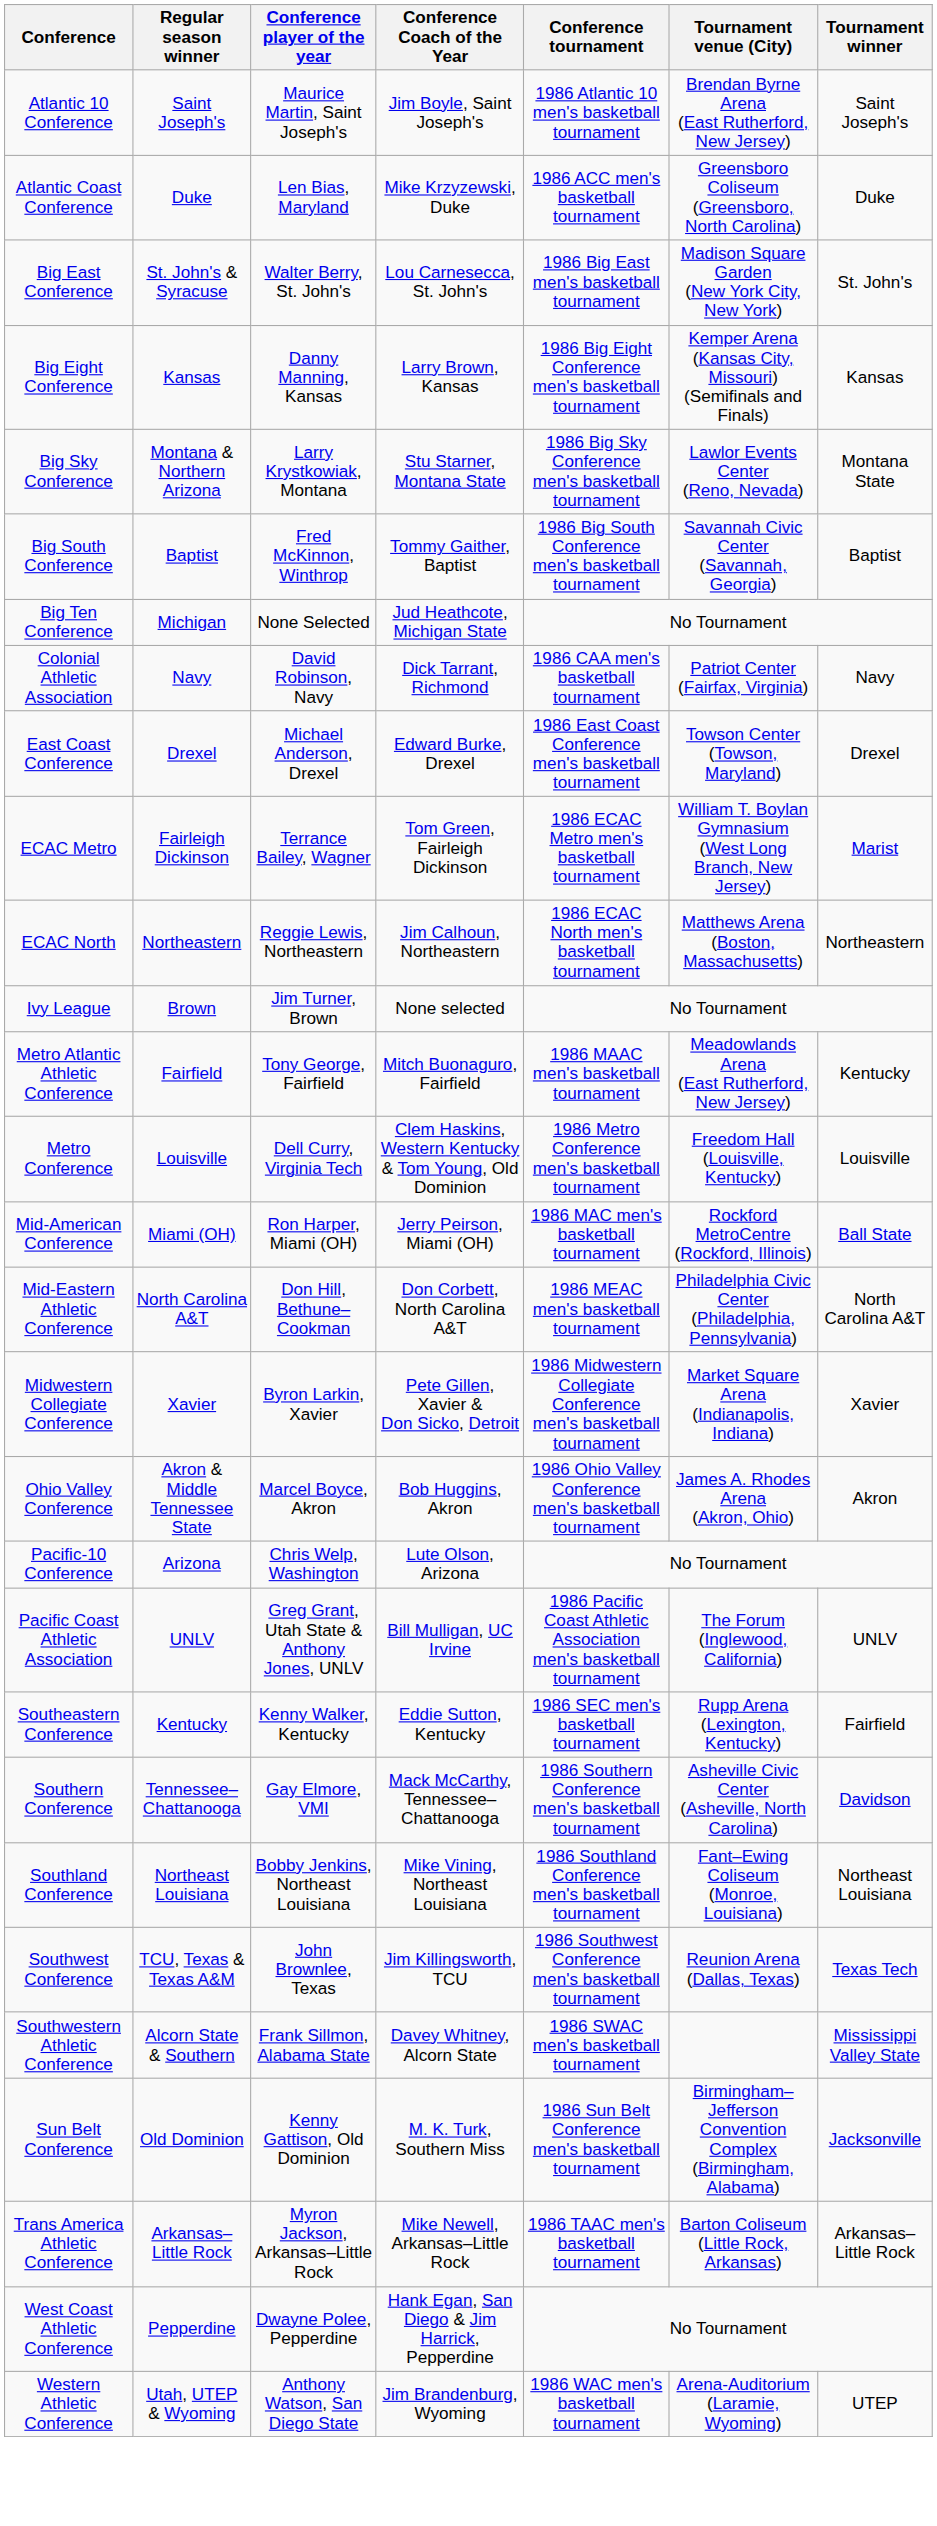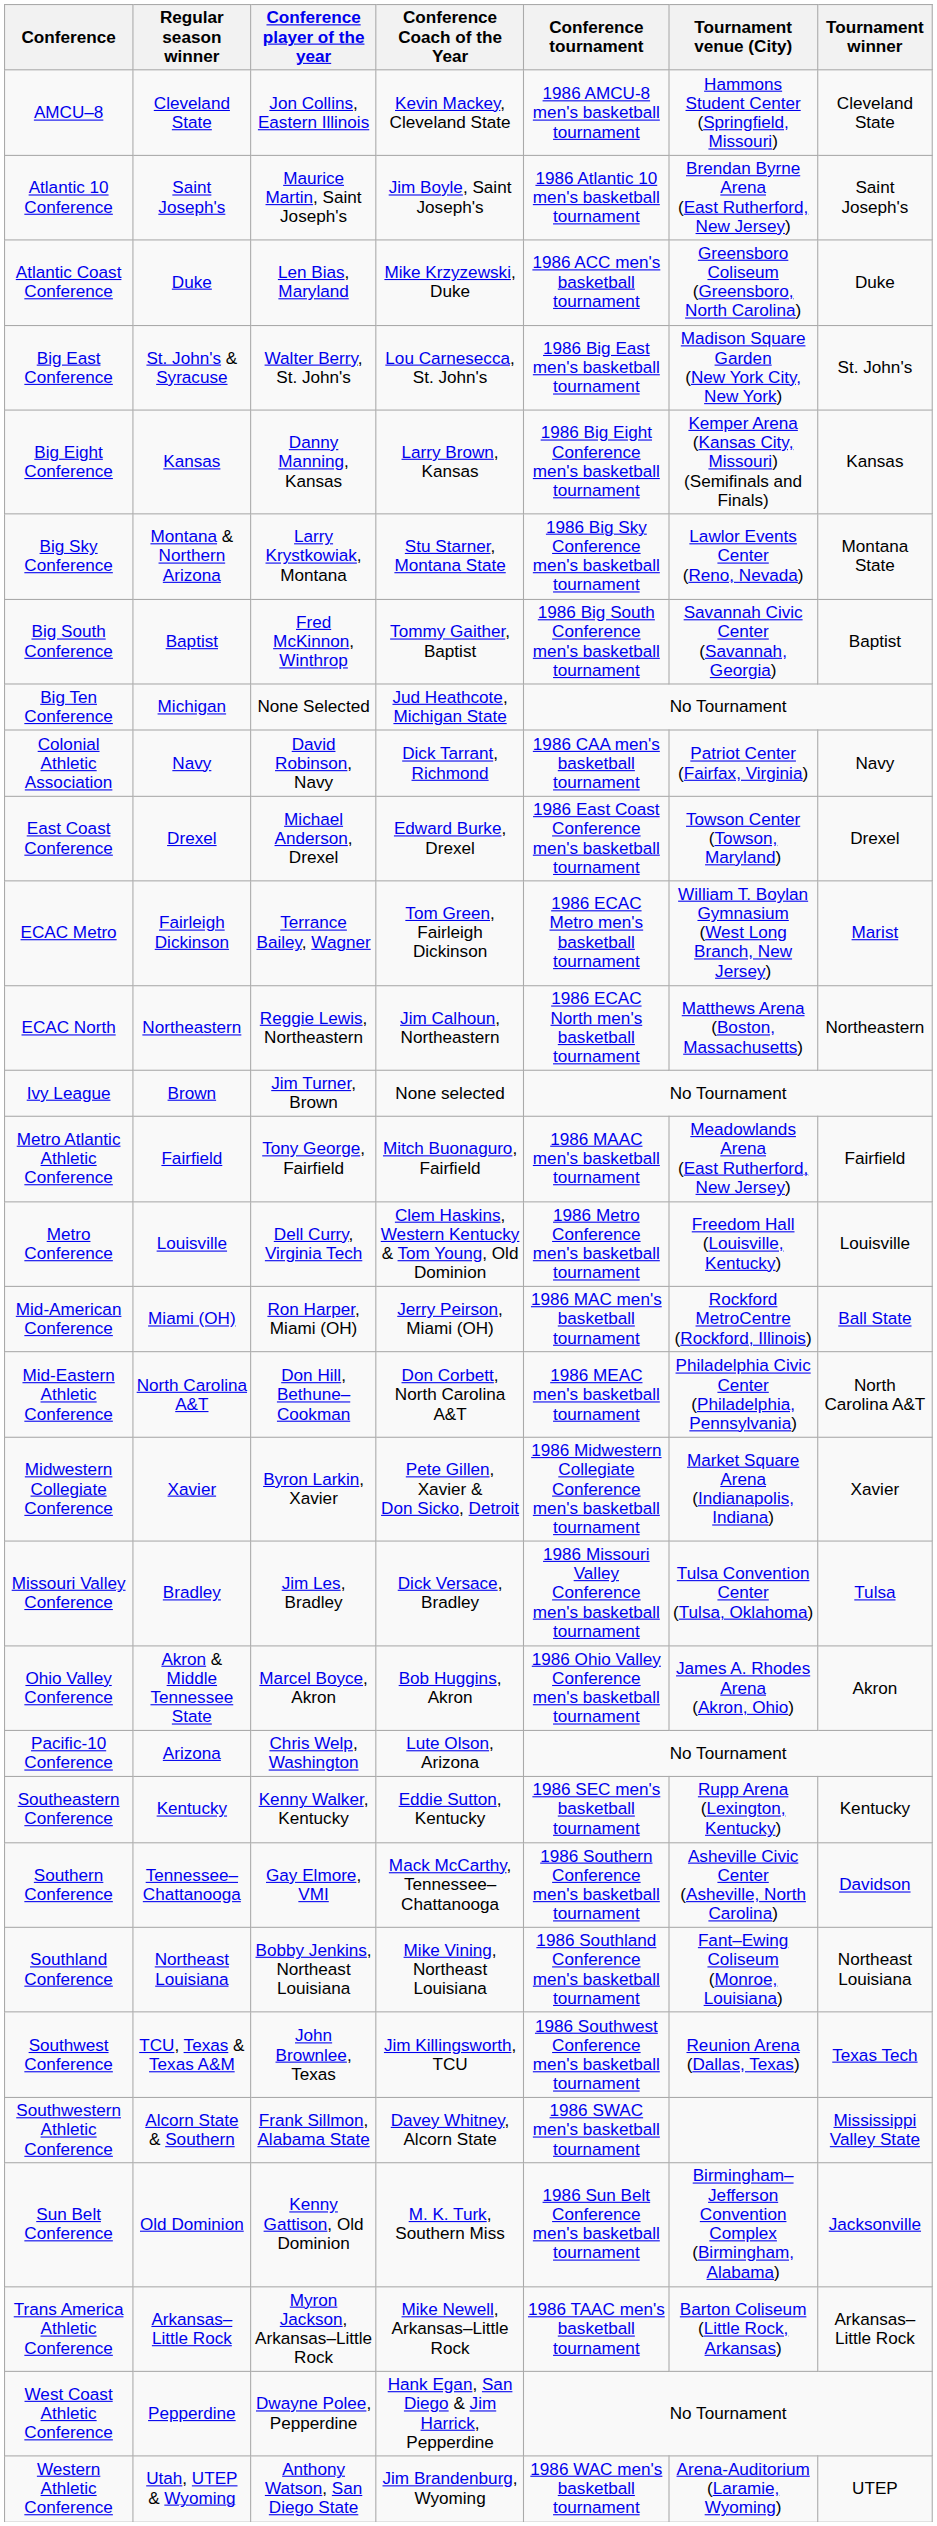 <table class="wikitable" style="text-align:center;">
 <tr>
 <th>Conference</th>
 <th>Regular <br> season winner</th>
 <th><a href='#'>Conference <br> player of the year</a></th>
 <th>Conference <br> Coach of the Year</th>
 <th>Conference <br> tournament</th>
 <th>Tournament <br> venue (City)</th>
 <th>Tournament <br> winner</th>
+</tr>
+<tr>
+<td><a href='#'>AMCU–8</a></td>
+<td><a href='#'>Cleveland State</a></td>
+<td><a href='#'>Jon Collins</a>, <a href='#'>Eastern Illinois</a></td>
+<td><a href='#'>Kevin Mackey</a>, Cleveland State</td>
+<td><a href='#'>1986 AMCU-8 men's basketball tournament</a></td>
+<td><a href='#'>Hammons Student Center</a><br>(<a href='#'>Springfield, Missouri</a>)</td>
+<td>Cleveland State</td>
 </tr>
 <tr>
 <td><a href='#'>Atlantic 10 Conference</a></td>
 <td><a href='#'>Saint Joseph's</a></td>
 <td><a href='#'>Maurice Martin</a>, Saint Joseph's</td>
 <td><a href='#'>Jim Boyle</a>, Saint Joseph's</td>
 <td><a href='#'>1986 Atlantic 10 men's basketball tournament</a></td>
 <td><a href='#'>Brendan Byrne Arena</a><br>(<a href='#'>East Rutherford, New Jersey</a>)</td>
 <td>Saint Joseph's</td>
 </tr>
 <tr>
 <td><a href='#'>Atlantic Coast Conference</a></td>
 <td><a href='#'>Duke</a></td>
 <td><a href='#'>Len Bias</a>, <a href='#'>Maryland</a></td>
 <td><a href='#'>Mike Krzyzewski</a>, Duke</td>
 <td><a href='#'>1986 ACC men's basketball tournament</a></td>
 <td><a href='#'>Greensboro Coliseum</a><br>(<a href='#'>Greensboro, North Carolina</a>)</td>
 <td>Duke</td>
 </tr>
 <tr>
 <td><a href='#'>Big East Conference</a></td>
 <td><a href='#'>St. John's</a> &<br><a href='#'>Syracuse</a></td>
 <td><a href='#'>Walter Berry</a>, St. John's</td>
 <td><a href='#'>Lou Carnesecca</a>, St. John's</td>
 <td><a href='#'>1986 Big East men's basketball tournament</a></td>
 <td><a href='#'>Madison Square Garden</a><br>(<a href='#'>New York City, New York</a>)</td>
 <td>St. John's</td>
 </tr>
 <tr>
 <td><a href='#'>Big Eight Conference</a></td>
 <td><a href='#'>Kansas</a></td>
 <td><a href='#'>Danny Manning</a>, Kansas</td>
 <td><a href='#'>Larry Brown</a>, Kansas</td>
 <td><a href='#'>1986 Big Eight Conference men's basketball tournament</a></td>
 <td><a href='#'>Kemper Arena</a><br>(<a href='#'>Kansas City, Missouri</a>)<br>(Semifinals and Finals)</td>
 <td>Kansas</td>
 </tr>
 <tr>
 <td><a href='#'>Big Sky Conference</a></td>
 <td><a href='#'>Montana</a> & <a href='#'>Northern Arizona</a></td>
 <td><a href='#'>Larry Krystkowiak</a>, Montana</td>
 <td><a href='#'>Stu Starner</a>, <a href='#'>Montana State</a></td>
 <td><a href='#'>1986 Big Sky Conference men's basketball tournament</a></td>
 <td><a href='#'>Lawlor Events Center</a><br>(<a href='#'>Reno, Nevada</a>)</td>
 <td>Montana State</td>
 </tr>
 <tr>
 <td><a href='#'>Big South Conference</a></td>
 <td><a href='#'>Baptist</a></td>
 <td><a href='#'>Fred McKinnon</a>, <a href='#'>Winthrop</a></td>
 <td><a href='#'>Tommy Gaither</a>, Baptist</td>
 <td><a href='#'>1986 Big South Conference men's basketball tournament</a></td>
 <td><a href='#'>Savannah Civic Center</a><br>(<a href='#'>Savannah, Georgia</a>)</td>
 <td>Baptist</td>
 </tr>
 <tr>
 <td><a href='#'>Big Ten Conference</a></td>
 <td><a href='#'>Michigan</a></td>
 <td>None Selected</td>
 <td><a href='#'>Jud Heathcote</a>, <a href='#'>Michigan State</a></td>
 <td colspan=3>No Tournament</td>
 </tr>
 <tr>
 <td><a href='#'>Colonial Athletic Association</a></td>
 <td><a href='#'>Navy</a></td>
 <td><a href='#'>David Robinson</a>, Navy</td>
 <td><a href='#'>Dick Tarrant</a>, <a href='#'>Richmond</a></td>
 <td><a href='#'>1986 CAA men's basketball tournament</a></td>
 <td><a href='#'>Patriot Center</a><br>(<a href='#'>Fairfax, Virginia</a>)</td>
 <td>Navy</td>
 </tr>
 <tr>
 <td><a href='#'>East Coast Conference</a></td>
 <td><a href='#'>Drexel</a></td>
 <td><a href='#'>Michael Anderson</a>, Drexel</td>
 <td><a href='#'>Edward Burke</a>, Drexel</td>
 <td><a href='#'>1986 East Coast Conference men's basketball tournament</a></td>
 <td><a href='#'>Towson Center</a><br>(<a href='#'>Towson, Maryland</a>)</td>
 <td>Drexel</td>
 </tr>
 <tr>
 <td><a href='#'>ECAC Metro</a></td>
 <td><a href='#'>Fairleigh Dickinson</a></td>
 <td><a href='#'>Terrance Bailey</a>, <a href='#'>Wagner</a></td>
 <td><a href='#'>Tom Green</a>, Fairleigh Dickinson</td>
 <td><a href='#'>1986 ECAC Metro men's basketball tournament</a></td>
 <td><a href='#'>William T. Boylan Gymnasium</a><br>(<a href='#'>West Long Branch, New Jersey</a>)</td>
 <td><a href='#'>Marist</a></td>
 </tr>
 <tr>
 <td><a href='#'>ECAC North</a></td>
 <td><a href='#'>Northeastern</a></td>
 <td><a href='#'>Reggie Lewis</a>, Northeastern</td>
 <td><a href='#'>Jim Calhoun</a>, Northeastern</td>
 <td><a href='#'>1986 ECAC North men's basketball tournament</a></td>
 <td><a href='#'>Matthews Arena</a><br>(<a href='#'>Boston, Massachusetts</a>)</td>
 <td>Northeastern</td>
 </tr>
 <tr>
 <td><a href='#'>Ivy League</a></td>
 <td><a href='#'>Brown</a></td>
 <td><a href='#'>Jim Turner</a>, Brown</td>
 <td>None selected</td>
 <td colspan=3>No Tournament</td>
 </tr>
 <tr>
 <td><a href='#'>Metro Atlantic Athletic Conference</a></td>
 <td><a href='#'>Fairfield</a></td>
 <td><a href='#'>Tony George</a>, Fairfield</td>
 <td><a href='#'>Mitch Buonaguro</a>, Fairfield</td>
 <td><a href='#'>1986 MAAC men's basketball tournament</a></td>
 <td><a href='#'>Meadowlands Arena</a><br>(<a href='#'>East Rutherford, New Jersey</a>)</td>
-<td>Kentucky</td>
+<td>Fairfield</td>
 </tr>
 <tr>
 <td><a href='#'>Metro Conference</a></td>
 <td><a href='#'>Louisville</a></td>
 <td><a href='#'>Dell Curry</a>, <a href='#'>Virginia Tech</a></td>
 <td><a href='#'>Clem Haskins</a>, <a href='#'>Western Kentucky</a> & <a href='#'>Tom Young</a>, Old Dominion</td>
 <td><a href='#'>1986 Metro Conference men's basketball tournament</a></td>
 <td><a href='#'>Freedom Hall</a><br>(<a href='#'>Louisville, Kentucky</a>)</td>
 <td>Louisville</td>
 </tr>
 <tr>
 <td><a href='#'>Mid-American Conference</a></td>
 <td><a href='#'>Miami (OH)</a></td>
 <td><a href='#'>Ron Harper</a>, Miami (OH)</td>
 <td><a href='#'>Jerry Peirson</a>, Miami (OH)</td>
 <td><a href='#'>1986 MAC men's basketball tournament</a></td>
 <td><a href='#'>Rockford MetroCentre</a><br>(<a href='#'>Rockford, Illinois</a>)</td>
 <td><a href='#'>Ball State</a></td>
 </tr>
 <tr>
 <td><a href='#'>Mid-Eastern Athletic Conference</a></td>
 <td><a href='#'>North Carolina A&T</a></td>
 <td><a href='#'>Don Hill</a>, <a href='#'>Bethune–Cookman</a></td>
 <td><a href='#'>Don Corbett</a>, North Carolina A&T</td>
 <td><a href='#'>1986 MEAC men's basketball tournament</a></td>
 <td><a href='#'>Philadelphia Civic Center</a><br>(<a href='#'>Philadelphia, Pennsylvania</a>)</td>
 <td>North Carolina A&T</td>
 </tr>
 <tr>
 <td><a href='#'>Midwestern Collegiate Conference</a></td>
 <td><a href='#'>Xavier</a></td>
 <td><a href='#'>Byron Larkin</a>, Xavier</td>
 <td><a href='#'>Pete Gillen</a>, Xavier &<br><a href='#'>Don Sicko</a>, <a href='#'>Detroit</a></td>
 <td><a href='#'>1986 Midwestern Collegiate Conference men's basketball tournament</a></td>
 <td><a href='#'>Market Square Arena</a><br>(<a href='#'>Indianapolis, Indiana</a>)</td>
 <td>Xavier</td>
 </tr>
 <tr>
+<td><a href='#'>Missouri Valley Conference</a></td>
+<td><a href='#'>Bradley</a></td>
+<td><a href='#'>Jim Les</a>, Bradley</td>
+<td><a href='#'>Dick Versace</a>, Bradley</td>
+<td><a href='#'>1986 Missouri Valley Conference men's basketball tournament</a></td>
+<td><a href='#'>Tulsa Convention Center</a><br>(<a href='#'>Tulsa, Oklahoma</a>)</td>
+<td><a href='#'>Tulsa</a></td>
+</tr>
+<tr>
 <td><a href='#'>Ohio Valley Conference</a></td>
 <td><a href='#'>Akron</a> &<br> <a href='#'>Middle Tennessee State</a></td>
 <td><a href='#'>Marcel Boyce</a>, Akron</td>
 <td><a href='#'>Bob Huggins</a>, Akron</td>
 <td><a href='#'>1986 Ohio Valley Conference men's basketball tournament</a></td>
 <td><a href='#'>James A. Rhodes Arena</a><br>(<a href='#'>Akron, Ohio</a>)</td>
 <td>Akron</td>
 </tr>
 <tr>
 <td><a href='#'>Pacific-10 Conference</a></td>
 <td><a href='#'>Arizona</a></td>
 <td><a href='#'>Chris Welp</a>, <a href='#'>Washington</a></td>
 <td><a href='#'>Lute Olson</a>, Arizona</td>
 <td colspan=3>No Tournament</td>
 </tr>
 <tr>
-<td><a href='#'>Pacific Coast Athletic Association</a></td>
-<td><a href='#'>UNLV</a></td>
-<td><a href='#'>Greg Grant</a>, Utah State &<br><a href='#'>Anthony Jones</a>, UNLV</td>
-<td><a href='#'>Bill Mulligan</a>, <a href='#'>UC Irvine</a></td>
-<td><a href='#'>1986 Pacific Coast Athletic Association men's basketball tournament</a></td>
-<td><a href='#'>The Forum</a><br>(<a href='#'>Inglewood, California</a>)</td>
-<td>UNLV</td>
-</tr>
-<tr>
 <td><a href='#'>Southeastern Conference</a></td>
 <td><a href='#'>Kentucky</a></td>
 <td><a href='#'>Kenny Walker</a>, Kentucky</td>
 <td><a href='#'>Eddie Sutton</a>, Kentucky</td>
 <td><a href='#'>1986 SEC men's basketball tournament</a></td>
 <td><a href='#'>Rupp Arena</a><br>(<a href='#'>Lexington, Kentucky</a>)</td>
-<td>Fairfield</td>
+<td>Kentucky</td>
 </tr>
 <tr>
 <td><a href='#'>Southern Conference</a></td>
 <td><a href='#'>Tennessee–Chattanooga</a></td>
 <td><a href='#'>Gay Elmore</a>, <a href='#'>VMI</a></td>
 <td><a href='#'>Mack McCarthy</a>, Tennessee–Chattanooga</td>
 <td><a href='#'>1986 Southern Conference men's basketball tournament</a></td>
 <td><a href='#'>Asheville Civic Center</a><br>(<a href='#'>Asheville, North Carolina</a>)</td>
 <td><a href='#'>Davidson</a></td>
 </tr>
 <tr>
 <td><a href='#'>Southland Conference</a></td>
 <td><a href='#'>Northeast Louisiana</a></td>
 <td><a href='#'>Bobby Jenkins</a>, Northeast Louisiana</td>
 <td><a href='#'>Mike Vining</a>, Northeast Louisiana</td>
 <td><a href='#'>1986 Southland Conference men's basketball tournament</a></td>
 <td><a href='#'>Fant–Ewing Coliseum</a><br>(<a href='#'>Monroe, Louisiana</a>)</td>
 <td>Northeast Louisiana</td>
 </tr>
 <tr>
 <td><a href='#'>Southwest Conference</a></td>
 <td><a href='#'>TCU</a>, <a href='#'>Texas</a> & <a href='#'>Texas A&M</a></td>
 <td><a href='#'>John Brownlee</a>, Texas</td>
 <td><a href='#'>Jim Killingsworth</a>, TCU</td>
 <td><a href='#'>1986 Southwest Conference men's basketball tournament</a></td>
 <td><a href='#'>Reunion Arena</a><br>(<a href='#'>Dallas, Texas</a>)</td>
 <td><a href='#'>Texas Tech</a></td>
 </tr>
 <tr>
 <td><a href='#'>Southwestern Athletic Conference</a></td>
 <td><a href='#'>Alcorn State</a><br>& <a href='#'>Southern</a></td>
 <td><a href='#'>Frank Sillmon</a>, <a href='#'>Alabama State</a></td>
 <td><a href='#'>Davey Whitney</a>, Alcorn State</td>
 <td><a href='#'>1986 SWAC men's basketball tournament</a></td>
 <td></td>
 <td><a href='#'>Mississippi Valley State</a></td>
 </tr>
 <tr>
 <td><a href='#'>Sun Belt Conference</a></td>
 <td><a href='#'>Old Dominion</a></td>
 <td><a href='#'>Kenny Gattison</a>, Old Dominion</td>
 <td><a href='#'>M. K. Turk</a>, Southern Miss</td>
 <td><a href='#'>1986 Sun Belt Conference men's basketball tournament</a></td>
 <td><a href='#'>Birmingham–Jefferson Convention Complex</a><br>(<a href='#'>Birmingham, Alabama</a>)</td>
 <td><a href='#'>Jacksonville</a></td>
 </tr>
 <tr>
 <td><a href='#'>Trans America Athletic Conference</a></td>
 <td><a href='#'>Arkansas–Little Rock</a></td>
 <td><a href='#'>Myron Jackson</a>, Arkansas–Little Rock</td>
 <td><a href='#'>Mike Newell</a>, Arkansas–Little Rock</td>
 <td><a href='#'>1986 TAAC men's basketball tournament</a></td>
 <td><a href='#'>Barton Coliseum</a><br>(<a href='#'>Little Rock, Arkansas</a>)</td>
 <td>Arkansas–Little Rock</td>
 </tr>
 <tr>
 <td><a href='#'>West Coast Athletic Conference</a></td>
 <td><a href='#'>Pepperdine</a></td>
 <td><a href='#'>Dwayne Polee</a>, Pepperdine</td>
 <td><a href='#'>Hank Egan</a>, <a href='#'>San Diego</a> & <a href='#'>Jim Harrick</a>, Pepperdine</td>
 <td colspan=3>No Tournament</td>
 </tr>
 <tr>
 <td><a href='#'>Western Athletic Conference</a></td>
 <td><a href='#'>Utah</a>, <a href='#'>UTEP</a><br>& <a href='#'>Wyoming</a></td>
 <td><a href='#'>Anthony Watson</a>, <a href='#'>San Diego State</a></td>
 <td><a href='#'>Jim Brandenburg</a>, Wyoming</td>
 <td><a href='#'>1986 WAC men's basketball tournament</a></td>
 <td><a href='#'>Arena-Auditorium</a><br>(<a href='#'>Laramie, Wyoming</a>)</td>
 <td>UTEP</td>
 </tr>
 </table>
